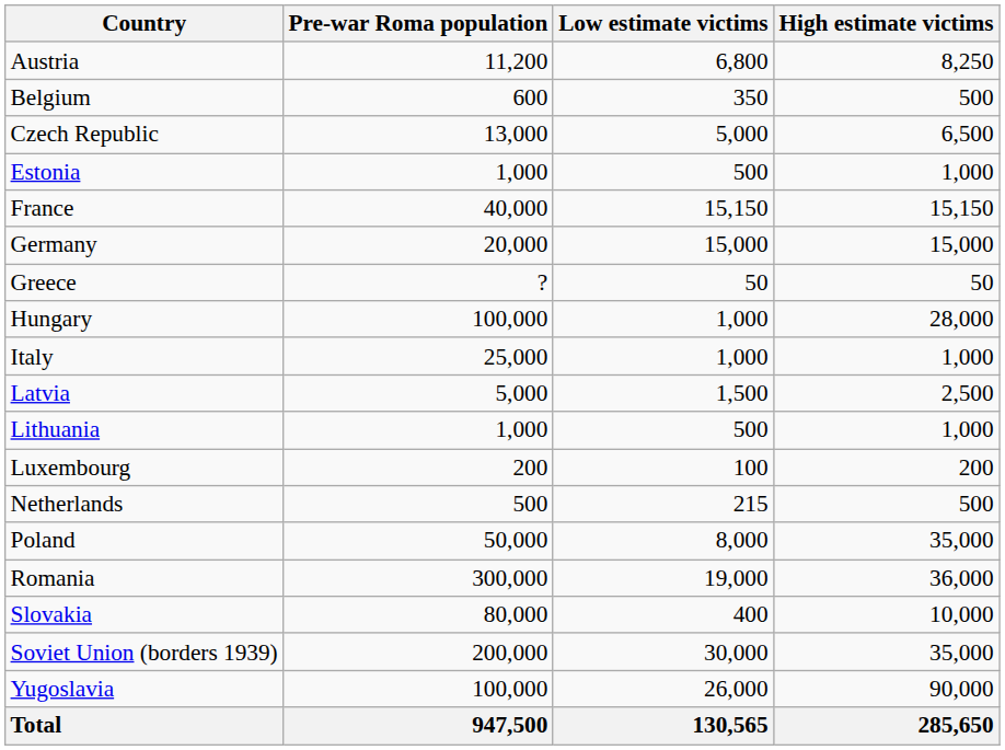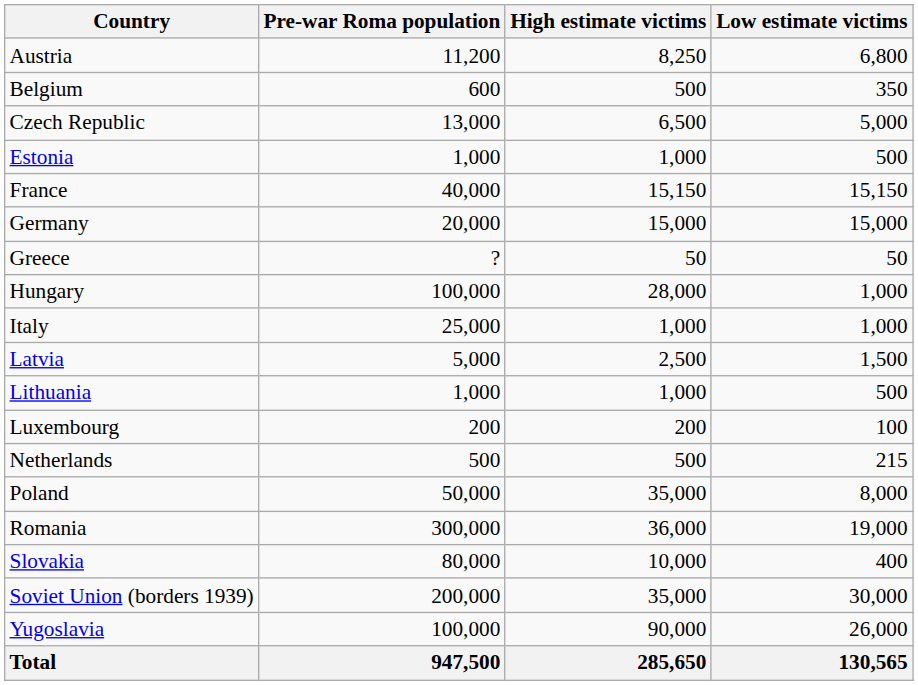 <table class="sortable wikitable" style="text-align:right">
 <tr>
 <th>Country</th>
 <th>Pre-war Roma population</th>
+<th>High estimate victims</th>
 <th>Low estimate victims</th>
-<th>High estimate victims</th>
 </tr>
 <tr>
 <td style=text-align:left>Austria</td>
 <td>11,200</td>
+<td>8,250</td>
 <td>6,800</td>
-<td>8,250</td>
 </tr>
 <tr>
 <td style=text-align:left>Belgium</td>
 <td>600</td>
+<td>500</td>
 <td>350</td>
-<td>500</td>
 </tr>
 <tr>
 <td style=text-align:left>Czech Republic</td>
 <td>13,000</td>
+<td>6,500</td>
 <td>5,000</td>
-<td>6,500</td>
 </tr>
 <tr>
 <td style=text-align:left><a href='#'>Estonia</a></td>
 <td>1,000</td>
+<td>1,000</td>
 <td>500</td>
-<td>1,000</td>
 </tr>
 <tr>
 <td style=text-align:left>France</td>
 <td>40,000</td>
 <td>15,150</td>
 <td>15,150</td>
 </tr>
 <tr>
 <td style=text-align:left>Germany</td>
 <td>20,000</td>
 <td>15,000</td>
 <td>15,000</td>
 </tr>
 <tr>
 <td style=text-align:left>Greece</td>
 <td>?</td>
 <td>50</td>
 <td>50</td>
 </tr>
 <tr>
 <td style=text-align:left>Hungary</td>
 <td>100,000</td>
+<td>28,000</td>
 <td>1,000</td>
-<td>28,000</td>
 </tr>
 <tr>
 <td style=text-align:left>Italy</td>
 <td>25,000</td>
 <td>1,000</td>
 <td>1,000</td>
 </tr>
 <tr>
 <td style=text-align:left><a href='#'>Latvia</a></td>
 <td>5,000</td>
+<td>2,500</td>
 <td>1,500</td>
-<td>2,500</td>
 </tr>
 <tr>
 <td style=text-align:left><a href='#'>Lithuania</a></td>
 <td>1,000</td>
+<td>1,000</td>
 <td>500</td>
-<td>1,000</td>
 </tr>
 <tr>
 <td style=text-align:left>Luxembourg</td>
 <td>200</td>
+<td>200</td>
 <td>100</td>
-<td>200</td>
 </tr>
 <tr>
 <td style=text-align:left>Netherlands</td>
 <td>500</td>
+<td>500</td>
 <td>215</td>
-<td>500</td>
 </tr>
 <tr>
 <td style=text-align:left>Poland</td>
 <td>50,000</td>
+<td>35,000</td>
 <td>8,000</td>
-<td>35,000</td>
 </tr>
 <tr>
 <td style=text-align:left>Romania</td>
 <td>300,000</td>
+<td>36,000</td>
 <td>19,000</td>
-<td>36,000</td>
 </tr>
 <tr>
 <td style=text-align:left><a href='#'>Slovakia</a></td>
 <td>80,000</td>
+<td>10,000</td>
 <td>400</td>
-<td>10,000</td>
 </tr>
 <tr>
 <td style=text-align:left><a href='#'>Soviet Union</a> (borders 1939)</td>
 <td>200,000</td>
+<td>35,000</td>
 <td>30,000</td>
-<td>35,000</td>
 </tr>
 <tr>
 <td style=text-align:left><a href='#'>Yugoslavia</a></td>
 <td>100,000</td>
+<td>90,000</td>
 <td>26,000</td>
-<td>90,000</td>
 </tr>
 <tr class="sortbottom">
 <th style=text-align:left>Total</th>
 <th style="text-align:right">947,500</th>
+<th style="text-align:right">285,650</th>
 <th style="text-align:right">130,565</th>
-<th style="text-align:right">285,650</th>
 </tr>
 </table>
